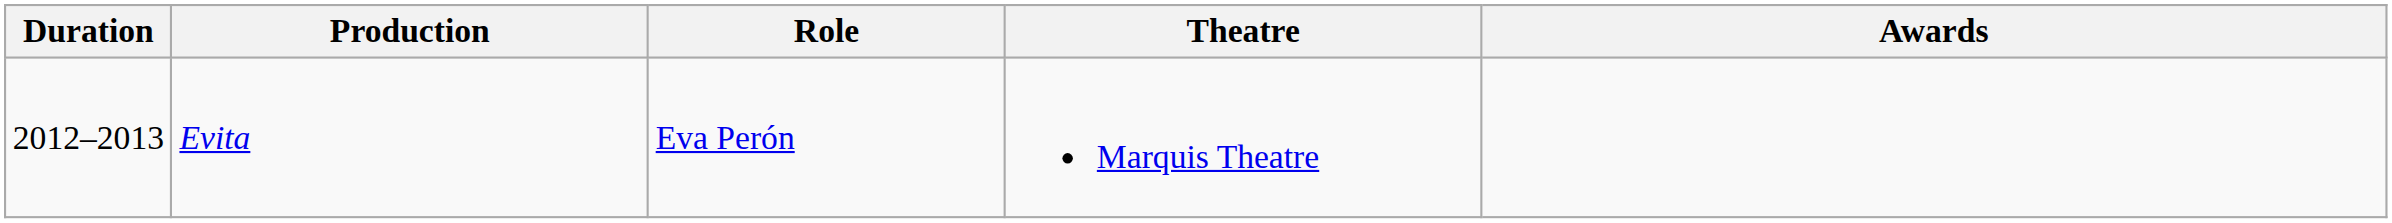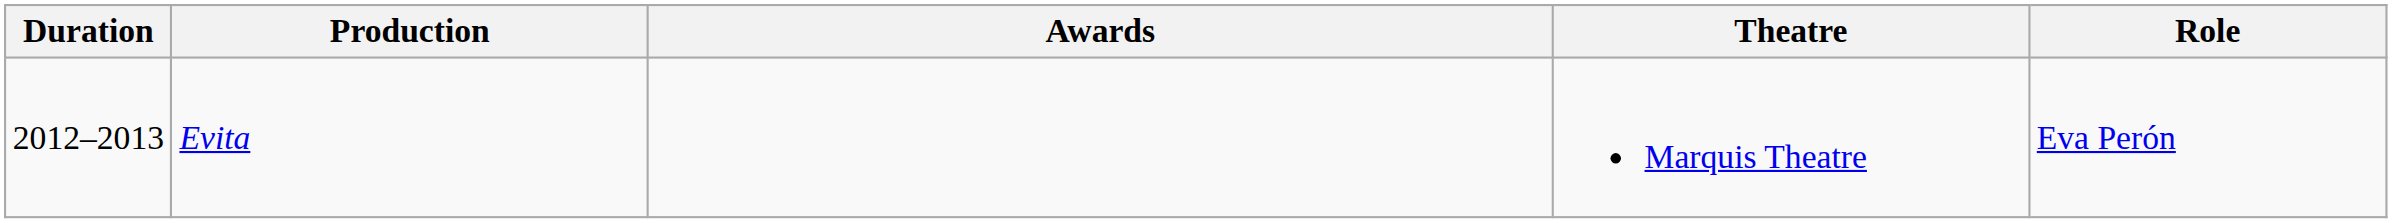 <table class=wikitable>
 <tr>
 <th width="7%">Duration</th>
 <th width="20%">Production</th>
+<th width="38%">Awards</th>
+<th width="20%">Theatre</th>
 <th width="15%">Role</th>
-<th width="20%">Theatre</th>
-<th width="38%">Awards</th>
 </tr>
 <tr>
 <td align="center">2012–2013</td>
 <td><em><a href='#'>Evita</a></em></td>
+<td></td>
+<td><br><ul><li><a href='#'>Marquis Theatre</a></li></ul></td>
 <td><a href='#'>Eva Perón</a></td>
-<td><br><ul><li><a href='#'>Marquis Theatre</a></li></ul></td>
-<td></td>
 </tr>
 </table>
